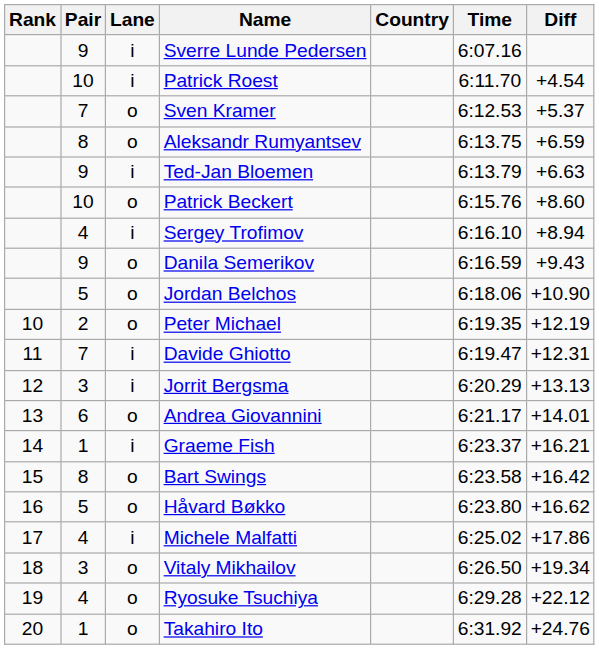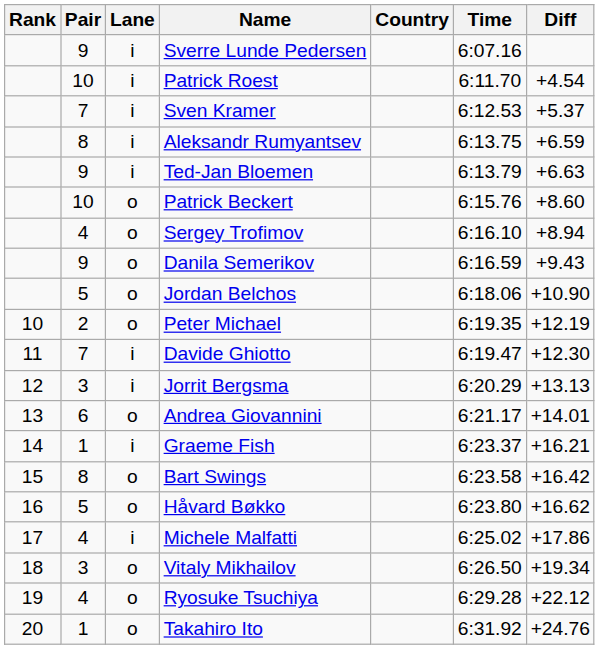 <table class="wikitable sortable" style="text-align:center">
 <tr>
 <th>Rank</th>
 <th>Pair</th>
 <th>Lane</th>
 <th>Name</th>
 <th>Country</th>
 <th>Time</th>
 <th>Diff</th>
 </tr>
 <tr>
 <td></td>
 <td>9</td>
 <td>i</td>
 <td align=left><a href='#'>Sverre Lunde Pedersen</a></td>
 <td align=left></td>
 <td>6:07.16</td>
 <td></td>
 </tr>
 <tr>
 <td></td>
 <td>10</td>
 <td>i</td>
 <td align=left><a href='#'>Patrick Roest</a></td>
 <td align=left></td>
 <td>6:11.70</td>
 <td>+4.54</td>
 </tr>
 <tr>
 <td></td>
 <td>7</td>
-<td>o</td>
+<td>i</td>
 <td align=left><a href='#'>Sven Kramer</a></td>
 <td align=left></td>
 <td>6:12.53</td>
 <td>+5.37</td>
 </tr>
 <tr>
 <td></td>
 <td>8</td>
-<td>o</td>
+<td>i</td>
 <td align=left><a href='#'>Aleksandr Rumyantsev</a></td>
 <td align=left></td>
 <td>6:13.75</td>
 <td>+6.59</td>
 </tr>
 <tr>
 <td></td>
 <td>9</td>
 <td>i</td>
 <td align=left><a href='#'>Ted-Jan Bloemen</a></td>
 <td align=left></td>
 <td>6:13.79</td>
 <td>+6.63</td>
 </tr>
 <tr>
 <td></td>
 <td>10</td>
 <td>o</td>
 <td align=left><a href='#'>Patrick Beckert</a></td>
 <td align=left></td>
 <td>6:15.76</td>
 <td>+8.60</td>
 </tr>
 <tr>
 <td></td>
 <td>4</td>
-<td>i</td>
+<td>o</td>
 <td align=left><a href='#'>Sergey Trofimov</a></td>
 <td align=left></td>
 <td>6:16.10</td>
 <td>+8.94</td>
 </tr>
 <tr>
 <td></td>
 <td>9</td>
 <td>o</td>
 <td align=left><a href='#'>Danila Semerikov</a></td>
 <td align=left></td>
 <td>6:16.59</td>
 <td>+9.43</td>
 </tr>
 <tr>
 <td></td>
 <td>5</td>
 <td>o</td>
 <td align=left><a href='#'>Jordan Belchos</a></td>
 <td align=left></td>
 <td>6:18.06</td>
 <td>+10.90</td>
 </tr>
 <tr>
 <td>10</td>
 <td>2</td>
 <td>o</td>
 <td align=left><a href='#'>Peter Michael</a></td>
 <td align=left></td>
 <td>6:19.35</td>
 <td>+12.19</td>
 </tr>
 <tr>
 <td>11</td>
 <td>7</td>
 <td>i</td>
 <td align=left><a href='#'>Davide Ghiotto</a></td>
 <td align=left></td>
 <td>6:19.47</td>
-<td>+12.31</td>
+<td>+12.30</td>
 </tr>
 <tr>
 <td>12</td>
 <td>3</td>
 <td>i</td>
 <td align=left><a href='#'>Jorrit Bergsma</a></td>
 <td align=left></td>
 <td>6:20.29</td>
 <td>+13.13</td>
 </tr>
 <tr>
 <td>13</td>
 <td>6</td>
 <td>o</td>
 <td align=left><a href='#'>Andrea Giovannini</a></td>
 <td align=left></td>
 <td>6:21.17</td>
 <td>+14.01</td>
 </tr>
 <tr>
 <td>14</td>
 <td>1</td>
 <td>i</td>
 <td align=left><a href='#'>Graeme Fish</a></td>
 <td align=left></td>
 <td>6:23.37</td>
 <td>+16.21</td>
 </tr>
 <tr>
 <td>15</td>
 <td>8</td>
 <td>o</td>
 <td align=left><a href='#'>Bart Swings</a></td>
 <td align=left></td>
 <td>6:23.58</td>
 <td>+16.42</td>
 </tr>
 <tr>
 <td>16</td>
 <td>5</td>
 <td>o</td>
 <td align=left><a href='#'>Håvard Bøkko</a></td>
 <td align=left></td>
 <td>6:23.80</td>
 <td>+16.62</td>
 </tr>
 <tr>
 <td>17</td>
 <td>4</td>
 <td>i</td>
 <td align=left><a href='#'>Michele Malfatti</a></td>
 <td align=left></td>
 <td>6:25.02</td>
 <td>+17.86</td>
 </tr>
 <tr>
 <td>18</td>
 <td>3</td>
 <td>o</td>
 <td align=left><a href='#'>Vitaly Mikhailov</a></td>
 <td align=left></td>
 <td>6:26.50</td>
 <td>+19.34</td>
 </tr>
 <tr>
 <td>19</td>
 <td>4</td>
 <td>o</td>
 <td align=left><a href='#'>Ryosuke Tsuchiya</a></td>
 <td align=left></td>
 <td>6:29.28</td>
 <td>+22.12</td>
 </tr>
 <tr>
 <td>20</td>
 <td>1</td>
 <td>o</td>
 <td align=left><a href='#'>Takahiro Ito</a></td>
 <td align=left></td>
 <td>6:31.92</td>
 <td>+24.76</td>
 </tr>
 </table>
